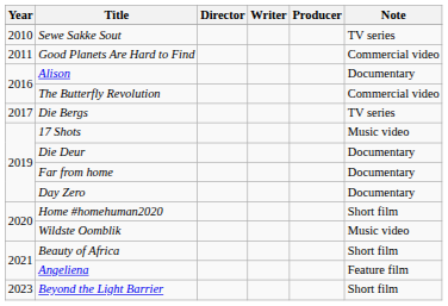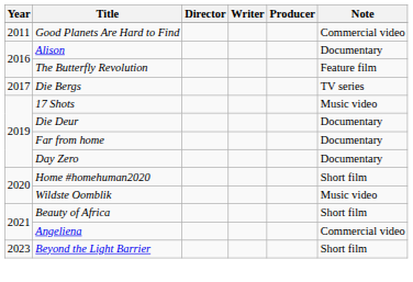 <table class="wikitable sortable" style="text-align:left">
 <tr>
 <th>Year</th>
 <th>Title</th>
 <th>Director</th>
 <th>Writer</th>
 <th>Producer</th>
 <th>Note</th>
 </tr>
 <tr>
-</tr>
-<tr>
-<td>2010</td>
-<td><em>Sewe Sakke Sout</em></td>
-<td></td>
-<td></td>
-<td></td>
-<td>TV series</td>
 </tr>
 <tr>
 <td>2011</td>
 <td><em>Good Planets Are Hard to Find</em></td>
 <td></td>
 <td></td>
 <td></td>
 <td>Commercial video</td>
 </tr>
 <tr>
 <td rowspan="2">2016</td>
 <td><em><a href='#'>Alison</a></em></td>
 <td></td>
 <td></td>
 <td></td>
 <td>Documentary</td>
 </tr>
 <tr>
 <td><em>The Butterfly Revolution</em></td>
 <td></td>
 <td></td>
 <td></td>
-<td>Commercial video</td>
+<td>Feature film</td>
 </tr>
 <tr>
 <td>2017</td>
 <td><em>Die Bergs</em></td>
 <td></td>
 <td></td>
 <td></td>
 <td>TV series</td>
 </tr>
 <tr>
 <td rowspan="4">2019</td>
 <td><em>17 Shots</em></td>
 <td></td>
 <td></td>
 <td></td>
 <td>Music video</td>
 </tr>
 <tr>
 <td><em>Die Deur</em></td>
 <td></td>
 <td></td>
 <td></td>
 <td>Documentary</td>
 </tr>
 <tr>
 <td><em>Far from home</em></td>
 <td></td>
 <td></td>
 <td></td>
 <td>Documentary</td>
 </tr>
 <tr>
 <td><em>Day Zero</em></td>
 <td></td>
 <td></td>
 <td></td>
 <td>Documentary</td>
 </tr>
 <tr>
 <td rowspan="2">2020</td>
 <td><em>Home #homehuman2020</em></td>
 <td></td>
 <td></td>
 <td></td>
 <td>Short film</td>
 </tr>
 <tr>
 <td><em>Wildste Oomblik</em></td>
 <td></td>
 <td></td>
 <td></td>
 <td>Music video</td>
 </tr>
 <tr>
 <td rowspan="2">2021</td>
 <td><em>Beauty of Africa</em></td>
 <td></td>
 <td></td>
 <td></td>
 <td>Short film</td>
 </tr>
 <tr>
 <td><em><a href='#'>Angeliena</a></em></td>
 <td></td>
 <td></td>
 <td></td>
-<td>Feature film</td>
+<td>Commercial video</td>
 </tr>
 <tr>
 <td>2023</td>
 <td><em><a href='#'>Beyond the Light Barrier</a></em></td>
 <td></td>
 <td></td>
 <td></td>
 <td>Short film</td>
 </tr>
 </table>
